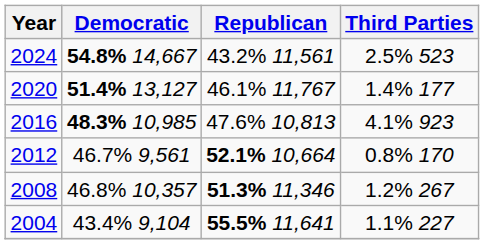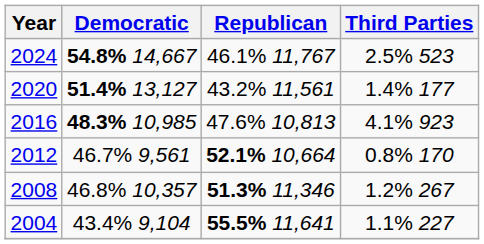 <table class="wikitable"  style="float:right; margin:1em; font-size:95%;">
 <tr style="background:lightgrey;">
 <th>Year</th>
 <th><a href='#'>Democratic</a></th>
 <th><a href='#'>Republican</a></th>
 <th><a href='#'>Third Parties</a></th>
 </tr>
 <tr>
 <td align="center" ><a href='#'>2024</a></td>
 <td align="center" ><strong>54.8%</strong> <em>14,667</em></td>
-<td align="center" >43.2% <em>11,561</em></td>
+<td align="center" >46.1% <em>11,767</em></td>
 <td align="center" >2.5% <em>523</em></td>
 </tr>
 <tr>
 <td align="center" ><a href='#'>2020</a></td>
 <td align="center" ><strong>51.4%</strong> <em>13,127</em></td>
-<td align="center" >46.1% <em>11,767</em></td>
+<td align="center" >43.2% <em>11,561</em></td>
 <td align="center" >1.4% <em>177</em></td>
 </tr>
 <tr>
 <td align="center" ><a href='#'>2016</a></td>
 <td align="center" ><strong>48.3%</strong> <em>10,985</em></td>
 <td align="center" >47.6% <em>10,813</em></td>
 <td align="center" >4.1% <em>923</em></td>
 </tr>
 <tr>
 <td align="center" ><a href='#'>2012</a></td>
 <td align="center" >46.7% <em>9,561</em></td>
 <td align="center" ><strong>52.1%</strong> <em>10,664</em></td>
 <td align="center" >0.8% <em>170</em></td>
 </tr>
 <tr>
 <td align="center" ><a href='#'>2008</a></td>
 <td align="center" >46.8% <em>10,357</em></td>
 <td align="center" ><strong>51.3%</strong> <em>11,346</em></td>
 <td align="center" >1.2% <em>267</em></td>
 </tr>
 <tr>
 <td align="center" ><a href='#'>2004</a></td>
 <td align="center" >43.4% <em>9,104</em></td>
 <td align="center" ><strong>55.5%</strong> <em>11,641</em></td>
 <td align="center" >1.1% <em>227</em></td>
 </tr>
 <tr>
 </tr>
 </table>
